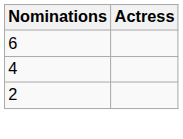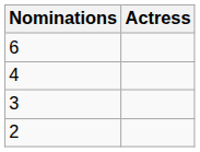 <table class="wikitable">
 <tr>
 <th>Nominations</th>
 <th>Actress</th>
 </tr>
 <tr>
 <td>6</td>
 <td></td>
 </tr>
 <tr>
 <td>4</td>
 <td></td>
 </tr>
 <tr>
+<td>3</td>
+<td></td>
+</tr>
+<tr>
 <td>2</td>
 <td></td>
 </tr>
 </table>
